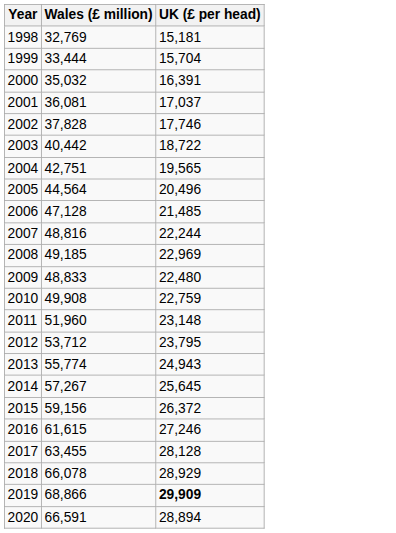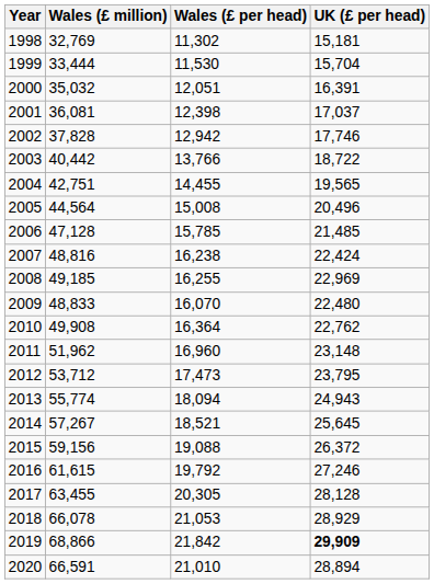 <table class="wikitable">
 <tr>
 <th>Year</th>
 <th>Wales (£ million)</th>
+<th>Wales (£ per head)</th>
 <th>UK (£ per head)</th>
 </tr>
 <tr>
 <td>1998</td>
 <td>32,769</td>
+<td>11,302</td>
 <td>15,181</td>
 </tr>
 <tr>
 <td>1999</td>
 <td>33,444</td>
+<td>11,530</td>
 <td>15,704</td>
 </tr>
 <tr>
 <td>2000</td>
 <td>35,032</td>
+<td>12,051</td>
 <td>16,391</td>
 </tr>
 <tr>
 <td>2001</td>
 <td>36,081</td>
+<td>12,398</td>
 <td>17,037</td>
 </tr>
 <tr>
 <td>2002</td>
 <td>37,828</td>
+<td>12,942</td>
 <td>17,746</td>
 </tr>
 <tr>
 <td>2003</td>
 <td>40,442</td>
+<td>13,766</td>
 <td>18,722</td>
 </tr>
 <tr>
 <td>2004</td>
 <td>42,751</td>
+<td>14,455</td>
 <td>19,565</td>
 </tr>
 <tr>
 <td>2005</td>
 <td>44,564</td>
+<td>15,008</td>
 <td>20,496</td>
 </tr>
 <tr>
 <td>2006</td>
 <td>47,128</td>
+<td>15,785</td>
 <td>21,485</td>
 </tr>
 <tr>
 <td>2007</td>
 <td>48,816</td>
-<td>22,244</td>
+<td>16,238</td>
+<td>22,424</td>
 </tr>
 <tr>
 <td>2008</td>
 <td>49,185</td>
+<td>16,255</td>
 <td>22,969</td>
 </tr>
 <tr>
 <td>2009</td>
 <td>48,833</td>
+<td>16,070</td>
 <td>22,480</td>
 </tr>
 <tr>
 <td>2010</td>
 <td>49,908</td>
-<td>22,759</td>
+<td>16,364</td>
+<td>22,762</td>
 </tr>
 <tr>
 <td>2011</td>
-<td>51,960</td>
+<td>51,962</td>
+<td>16,960</td>
 <td>23,148</td>
 </tr>
 <tr>
 <td>2012</td>
 <td>53,712</td>
+<td>17,473</td>
 <td>23,795</td>
 </tr>
 <tr>
 <td>2013</td>
 <td>55,774</td>
+<td>18,094</td>
 <td>24,943</td>
 </tr>
 <tr>
 <td>2014</td>
 <td>57,267</td>
+<td>18,521</td>
 <td>25,645</td>
 </tr>
 <tr>
 <td>2015</td>
 <td>59,156</td>
+<td>19,088</td>
 <td>26,372</td>
 </tr>
 <tr>
 <td>2016</td>
 <td>61,615</td>
+<td>19,792</td>
 <td>27,246</td>
 </tr>
 <tr>
 <td>2017</td>
 <td>63,455</td>
+<td>20,305</td>
 <td>28,128</td>
 </tr>
 <tr>
 <td>2018</td>
 <td>66,078</td>
+<td>21,053</td>
 <td>28,929</td>
 </tr>
 <tr>
 <td>2019</td>
 <td>68,866</td>
+<td>21,842</td>
 <td><strong>29,909</strong></td>
 </tr>
 <tr>
 <td>2020</td>
 <td>66,591</td>
+<td>21,010</td>
 <td>28,894</td>
 </tr>
 </table>
